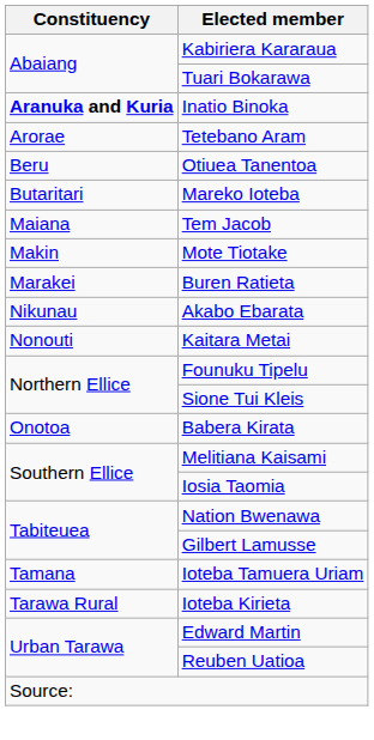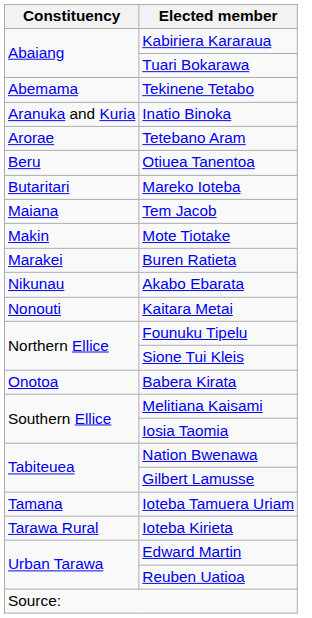 <table class=wikitable>
 <tr>
 <th>Constituency</th>
 <th>Elected member</th>
 </tr>
 <tr>
 <td rowspan=2><a href='#'>Abaiang</a></td>
 <td><a href='#'>Kabiriera Kararaua</a></td>
 </tr>
 <tr>
 <td><a href='#'>Tuari Bokarawa</a></td>
 </tr>
 <tr>
-<td><strong><a href='#'>Aranuka</a> and <a href='#'>Kuria</a></strong></td>
+<td><a href='#'>Abemama</a></td>
+<td><a href='#'>Tekinene Tetabo</a></td>
+</tr>
+<tr>
+<td><a href='#'>Aranuka</a> and <a href='#'>Kuria</a></td>
 <td><a href='#'>Inatio Binoka</a></td>
 </tr>
 <tr>
 <td><a href='#'>Arorae</a></td>
 <td><a href='#'>Tetebano Aram</a></td>
 </tr>
 <tr>
 <td><a href='#'>Beru</a></td>
 <td><a href='#'>Otiuea Tanentoa</a></td>
 </tr>
 <tr>
 <td><a href='#'>Butaritari</a></td>
 <td><a href='#'>Mareko Ioteba</a></td>
 </tr>
 <tr>
 <td><a href='#'>Maiana</a></td>
 <td><a href='#'>Tem Jacob</a></td>
 </tr>
 <tr>
 <td><a href='#'>Makin</a></td>
 <td><a href='#'>Mote Tiotake</a></td>
 </tr>
 <tr>
 <td><a href='#'>Marakei</a></td>
 <td><a href='#'>Buren Ratieta</a></td>
 </tr>
 <tr>
 <td><a href='#'>Nikunau</a></td>
 <td><a href='#'>Akabo Ebarata</a></td>
 </tr>
 <tr>
 <td><a href='#'>Nonouti</a></td>
 <td><a href='#'>Kaitara Metai</a></td>
 </tr>
 <tr>
 <td rowspan=2>Northern <a href='#'>Ellice</a></td>
 <td><a href='#'>Founuku Tipelu</a></td>
 </tr>
 <tr>
 <td><a href='#'>Sione Tui Kleis</a></td>
 </tr>
 <tr>
 <td><a href='#'>Onotoa</a></td>
 <td><a href='#'>Babera Kirata</a></td>
 </tr>
 <tr>
 <td rowspan=2>Southern <a href='#'>Ellice</a></td>
 <td><a href='#'>Melitiana Kaisami</a></td>
 </tr>
 <tr>
 <td><a href='#'>Iosia Taomia</a></td>
 </tr>
 <tr>
 <td rowspan=2><a href='#'>Tabiteuea</a></td>
 <td><a href='#'>Nation Bwenawa</a></td>
 </tr>
 <tr>
 <td><a href='#'>Gilbert Lamusse</a></td>
 </tr>
 <tr>
 <td><a href='#'>Tamana</a></td>
 <td><a href='#'>Ioteba Tamuera Uriam</a></td>
 </tr>
 <tr>
 <td><a href='#'>Tarawa Rural</a></td>
 <td><a href='#'>Ioteba Kirieta</a></td>
 </tr>
 <tr>
 <td rowspan=2><a href='#'>Urban Tarawa</a></td>
 <td><a href='#'>Edward Martin</a></td>
 </tr>
 <tr>
 <td><a href='#'>Reuben Uatioa</a></td>
 </tr>
 <tr>
 <td colspan=2>Source: </td>
 </tr>
 </table>
